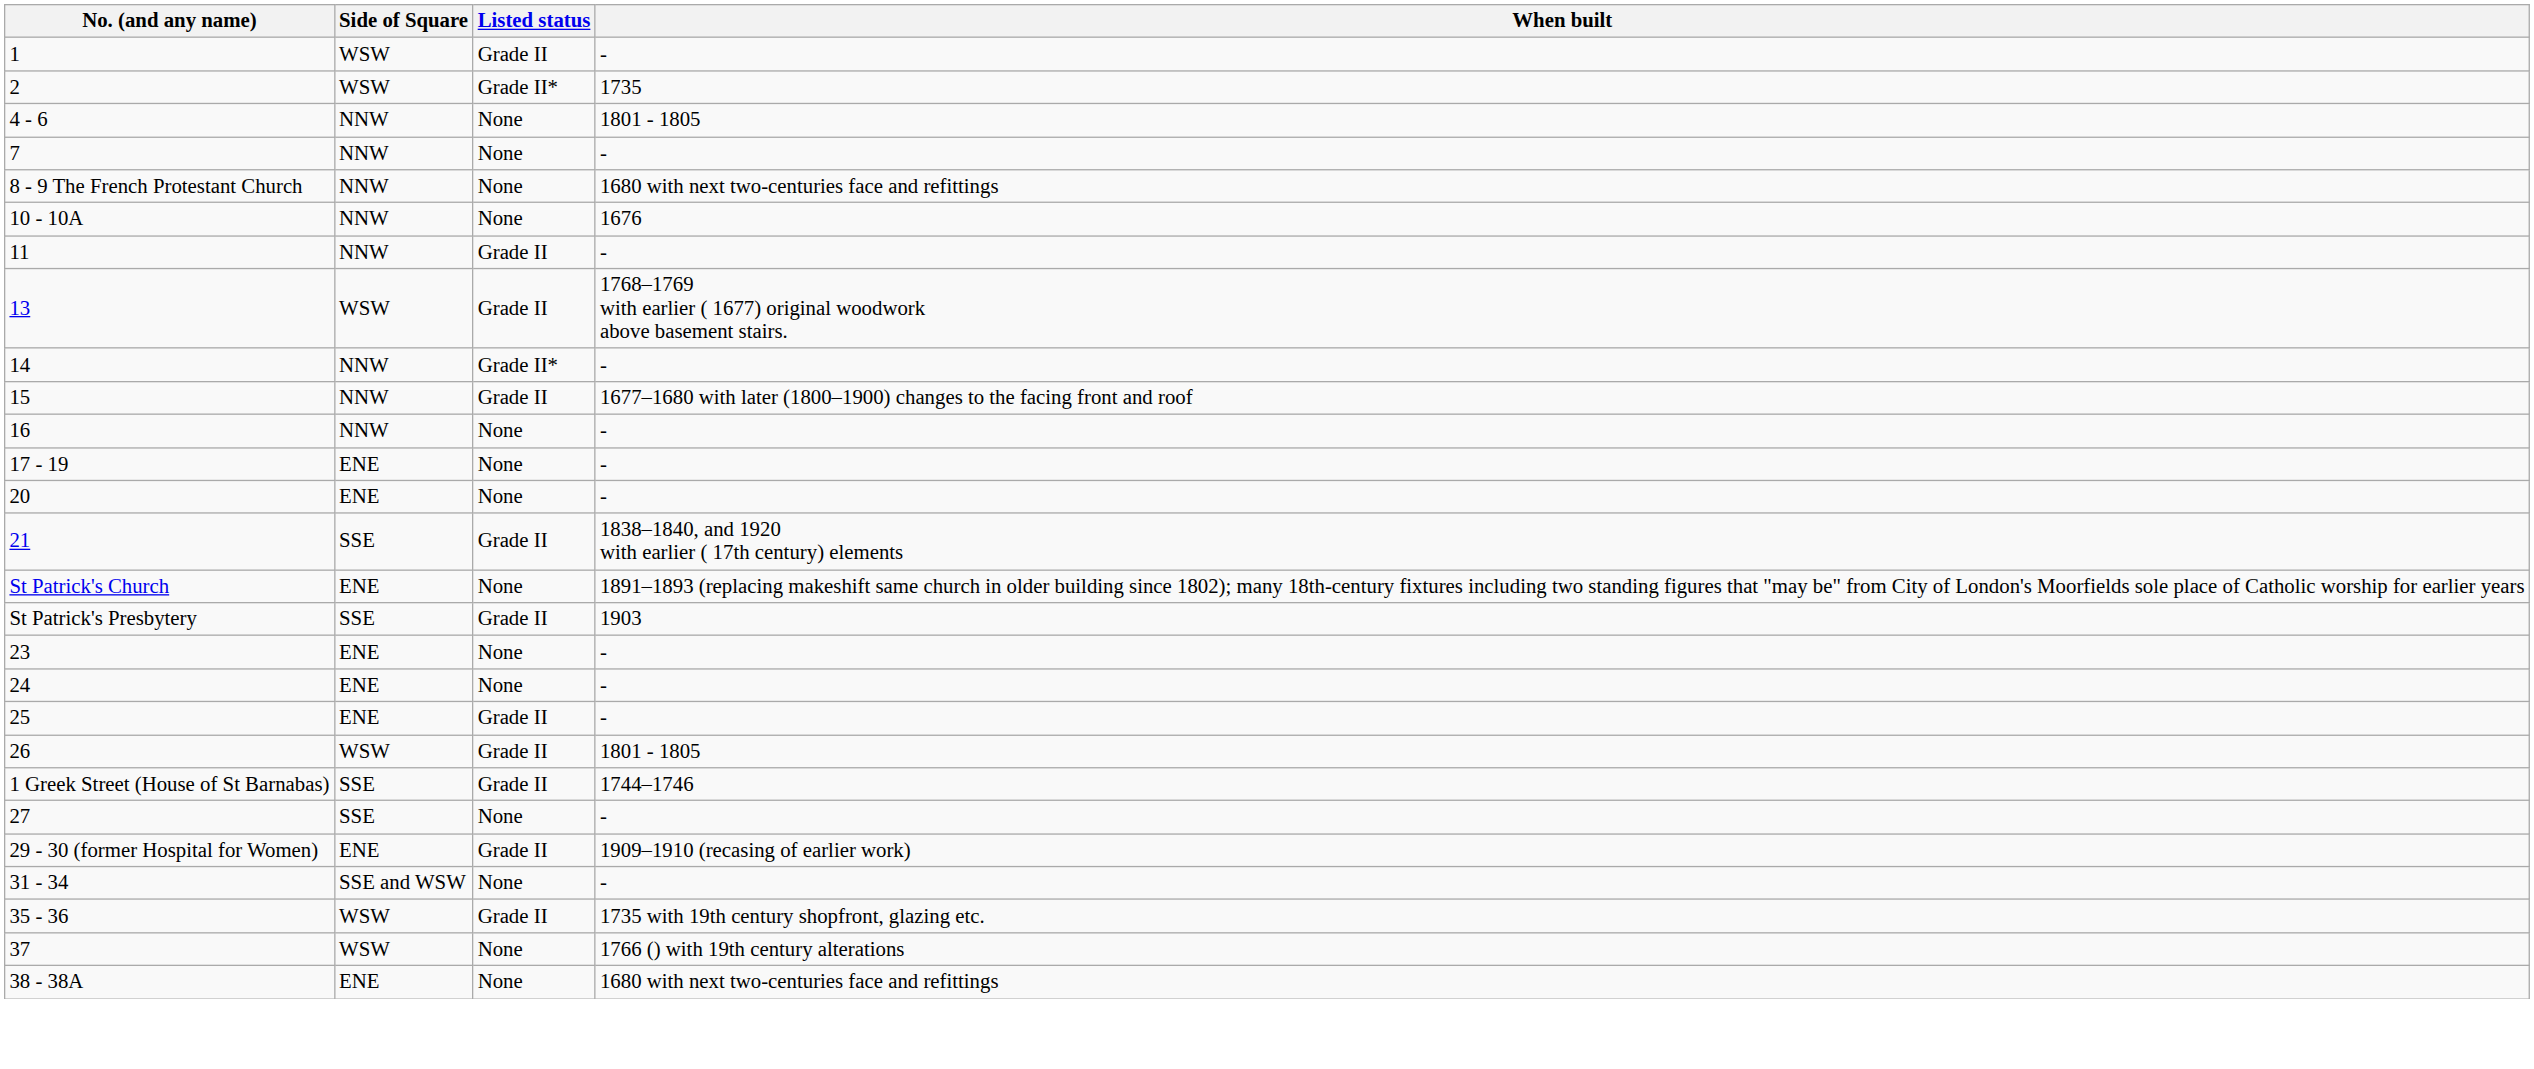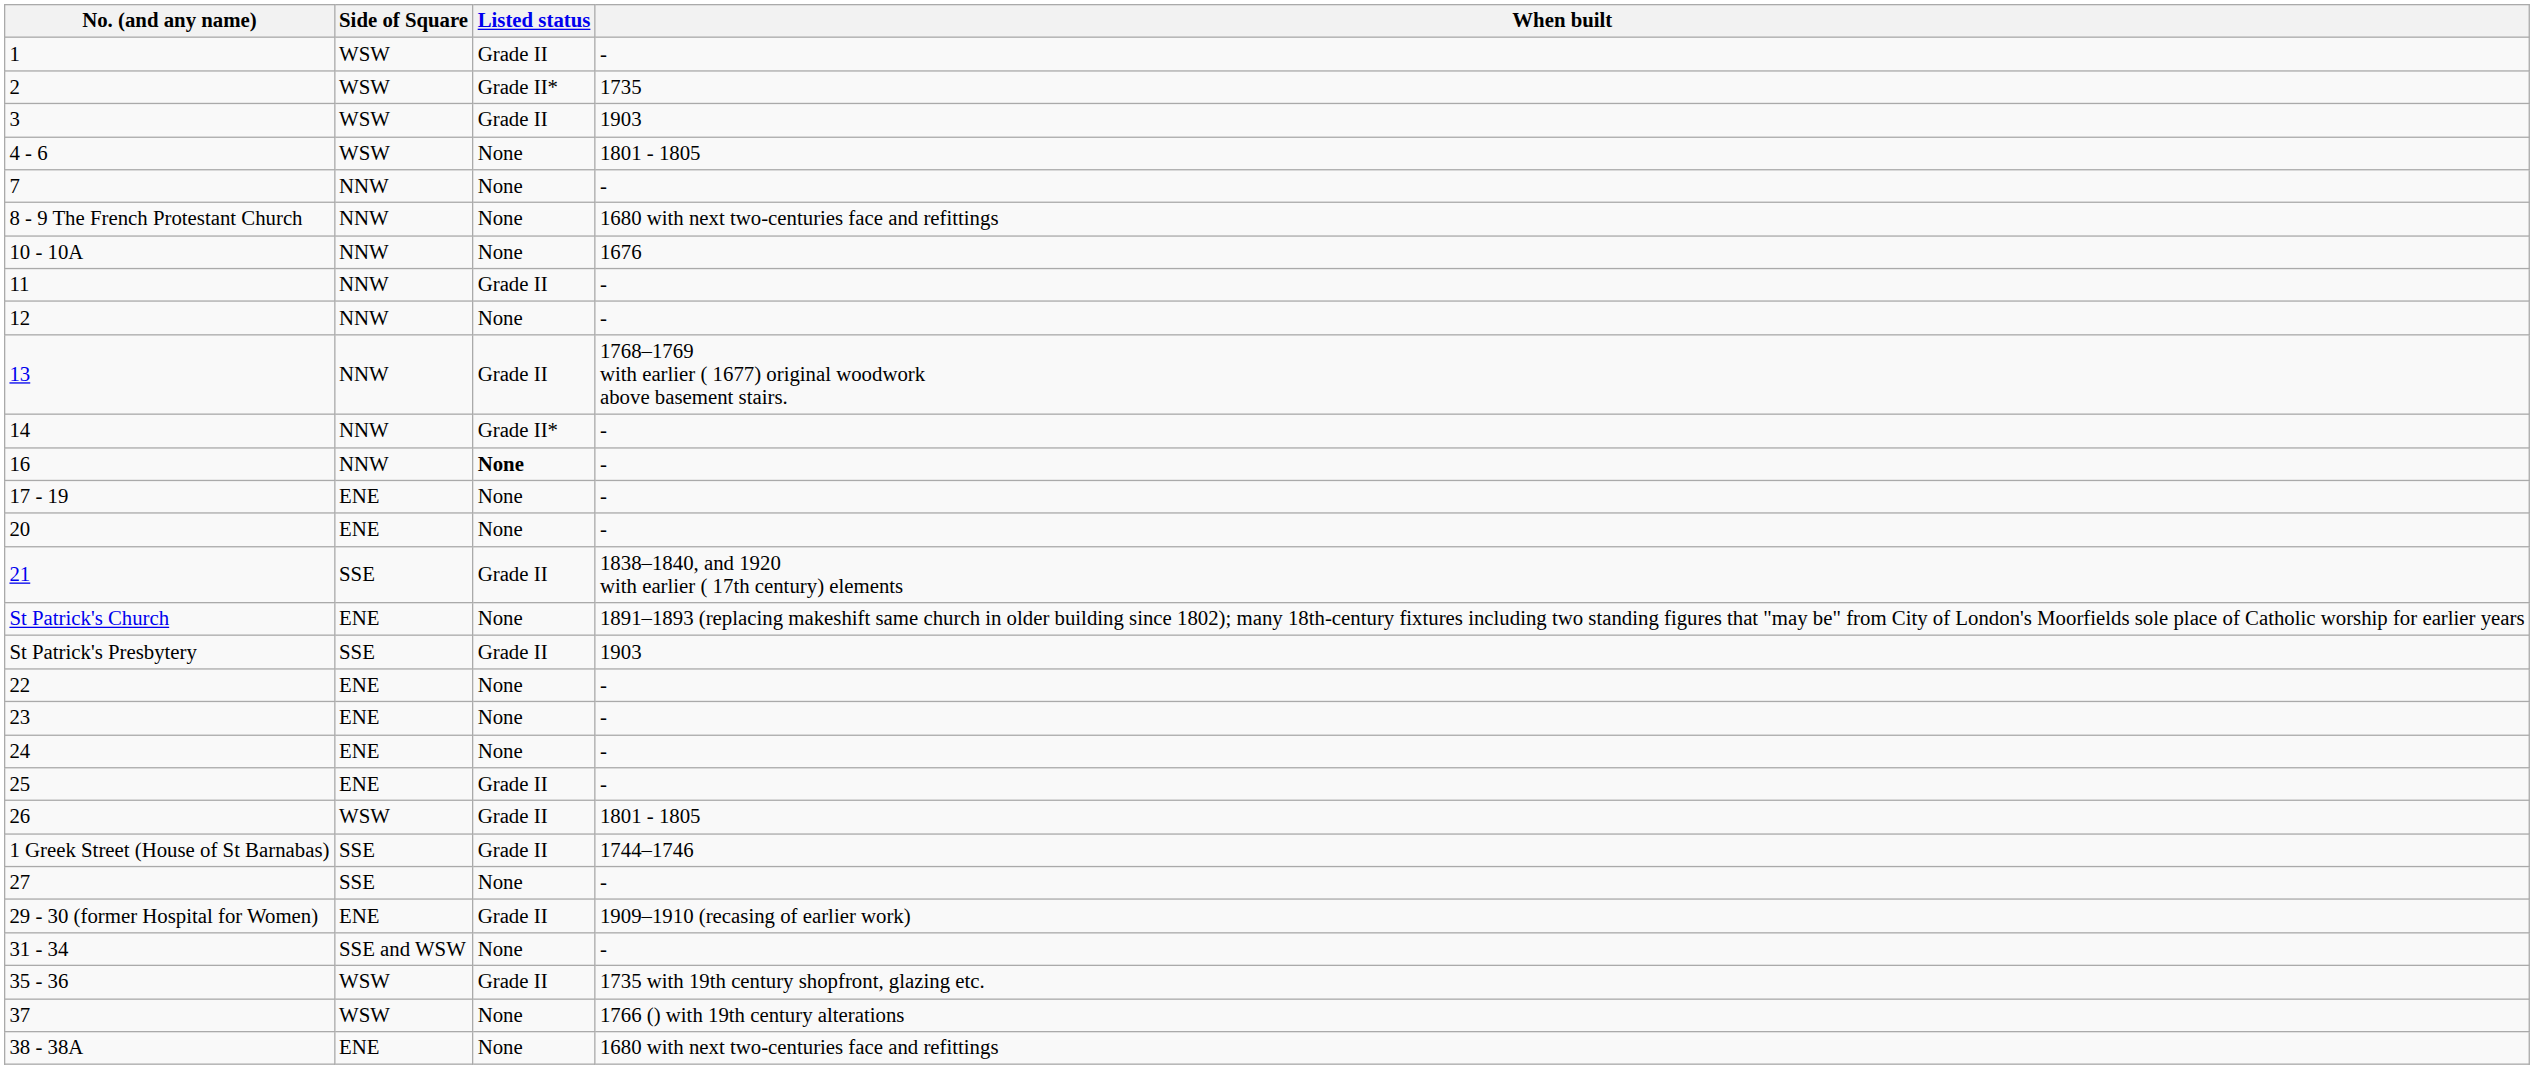 <table class="wikitable sortable">
 <tr>
 <th>No. (and any name)</th>
 <th>Side of Square</th>
 <th><a href='#'>Listed status</a></th>
 <th>When built</th>
 </tr>
 <tr>
 <td>1</td>
 <td>WSW</td>
 <td>Grade II</td>
 <td>-</td>
 </tr>
 <tr>
 <td>2</td>
 <td>WSW</td>
 <td>Grade II*</td>
 <td>1735</td>
 </tr>
 <tr>
+<td>3</td>
+<td>WSW</td>
+<td>Grade II</td>
+<td>1903</td>
+</tr>
+<tr>
 <td>4 - 6</td>
-<td>NNW</td>
+<td>WSW</td>
 <td>None</td>
 <td>1801 - 1805</td>
 </tr>
 <tr>
 <td>7</td>
 <td>NNW</td>
 <td>None</td>
 <td>-</td>
 </tr>
 <tr>
 <td>8 - 9 The French Protestant Church</td>
 <td>NNW</td>
 <td>None</td>
 <td>1680 with next two-centuries face and refittings</td>
 </tr>
 <tr>
 <td>10 - 10A</td>
 <td>NNW</td>
 <td>None</td>
 <td>1676</td>
 </tr>
 <tr>
 <td>11</td>
 <td>NNW</td>
 <td>Grade II</td>
 <td>-</td>
 </tr>
 <tr>
+<td>12</td>
+<td>NNW</td>
+<td>None</td>
+<td>-</td>
+</tr>
+<tr>
 <td><a href='#'>13</a></td>
-<td>WSW</td>
+<td>NNW</td>
 <td>Grade II</td>
 <td>1768–1769<br>with earlier ( 1677) original woodwork<br>above basement stairs.</td>
 </tr>
 <tr>
 <td>14</td>
 <td>NNW</td>
 <td>Grade II*</td>
 <td>-</td>
 </tr>
 <tr>
-<td>15</td>
-<td>NNW</td>
-<td>Grade II</td>
-<td>1677–1680 with later (1800–1900) changes to the facing front and roof</td>
-</tr>
-<tr>
 <td>16</td>
 <td>NNW</td>
-<td>None</td>
+<td><strong>None</strong></td>
 <td>-</td>
 </tr>
 <tr>
 <td>17 - 19</td>
 <td>ENE</td>
 <td>None</td>
 <td>-</td>
 </tr>
 <tr>
 <td>20</td>
 <td>ENE</td>
 <td>None</td>
 <td>-</td>
 </tr>
 <tr ch>
 <td><a href='#'>21</a></td>
 <td>SSE</td>
 <td>Grade II</td>
 <td>1838–1840, and 1920<br>with earlier ( 17th century) elements</td>
 </tr>
 <tr>
 <td><a href='#'>St Patrick's Church</a></td>
 <td>ENE</td>
 <td>None</td>
 <td>1891–1893 (replacing makeshift same church in older building since 1802); many 18th-century fixtures including two standing figures that "may be" from City of London's Moorfields sole place of Catholic worship for earlier years</td>
 </tr>
 <tr>
 <td>St Patrick's Presbytery</td>
 <td>SSE</td>
 <td>Grade II</td>
 <td>1903</td>
+</tr>
+<tr>
+<td>22</td>
+<td>ENE</td>
+<td>None</td>
+<td>-</td>
 </tr>
 <tr>
 <td>23</td>
 <td>ENE</td>
 <td>None</td>
 <td>-</td>
 </tr>
 <tr>
 <td>24</td>
 <td>ENE</td>
 <td>None</td>
 <td>-</td>
 </tr>
 <tr>
 <td>25</td>
 <td>ENE</td>
 <td>Grade II</td>
 <td>-</td>
 </tr>
 <tr>
 <td>26</td>
 <td>WSW</td>
 <td>Grade II</td>
 <td>1801 - 1805</td>
 </tr>
 <tr>
 <td>1 Greek Street (House of St Barnabas)</td>
 <td>SSE</td>
 <td>Grade II</td>
 <td>1744–1746</td>
 </tr>
 <tr>
 <td>27</td>
 <td>SSE</td>
 <td>None</td>
 <td>-</td>
 </tr>
 <tr>
 <td>29 - 30 (former Hospital for Women)</td>
 <td>ENE</td>
 <td>Grade II</td>
 <td>1909–1910 (recasing of earlier work)</td>
 </tr>
 <tr>
 <td>31 - 34</td>
 <td>SSE and WSW</td>
 <td>None</td>
 <td>-</td>
 </tr>
 <tr>
 <td>35 - 36</td>
 <td>WSW</td>
 <td>Grade II</td>
 <td>1735 with 19th century shopfront, glazing etc.</td>
 </tr>
 <tr>
 <td>37</td>
 <td>WSW</td>
 <td>None</td>
 <td>1766 () with 19th century alterations</td>
 </tr>
 <tr>
 <td>38 - 38A</td>
 <td>ENE</td>
 <td>None</td>
 <td>1680 with next two-centuries face and refittings</td>
 </tr>
 </table>
